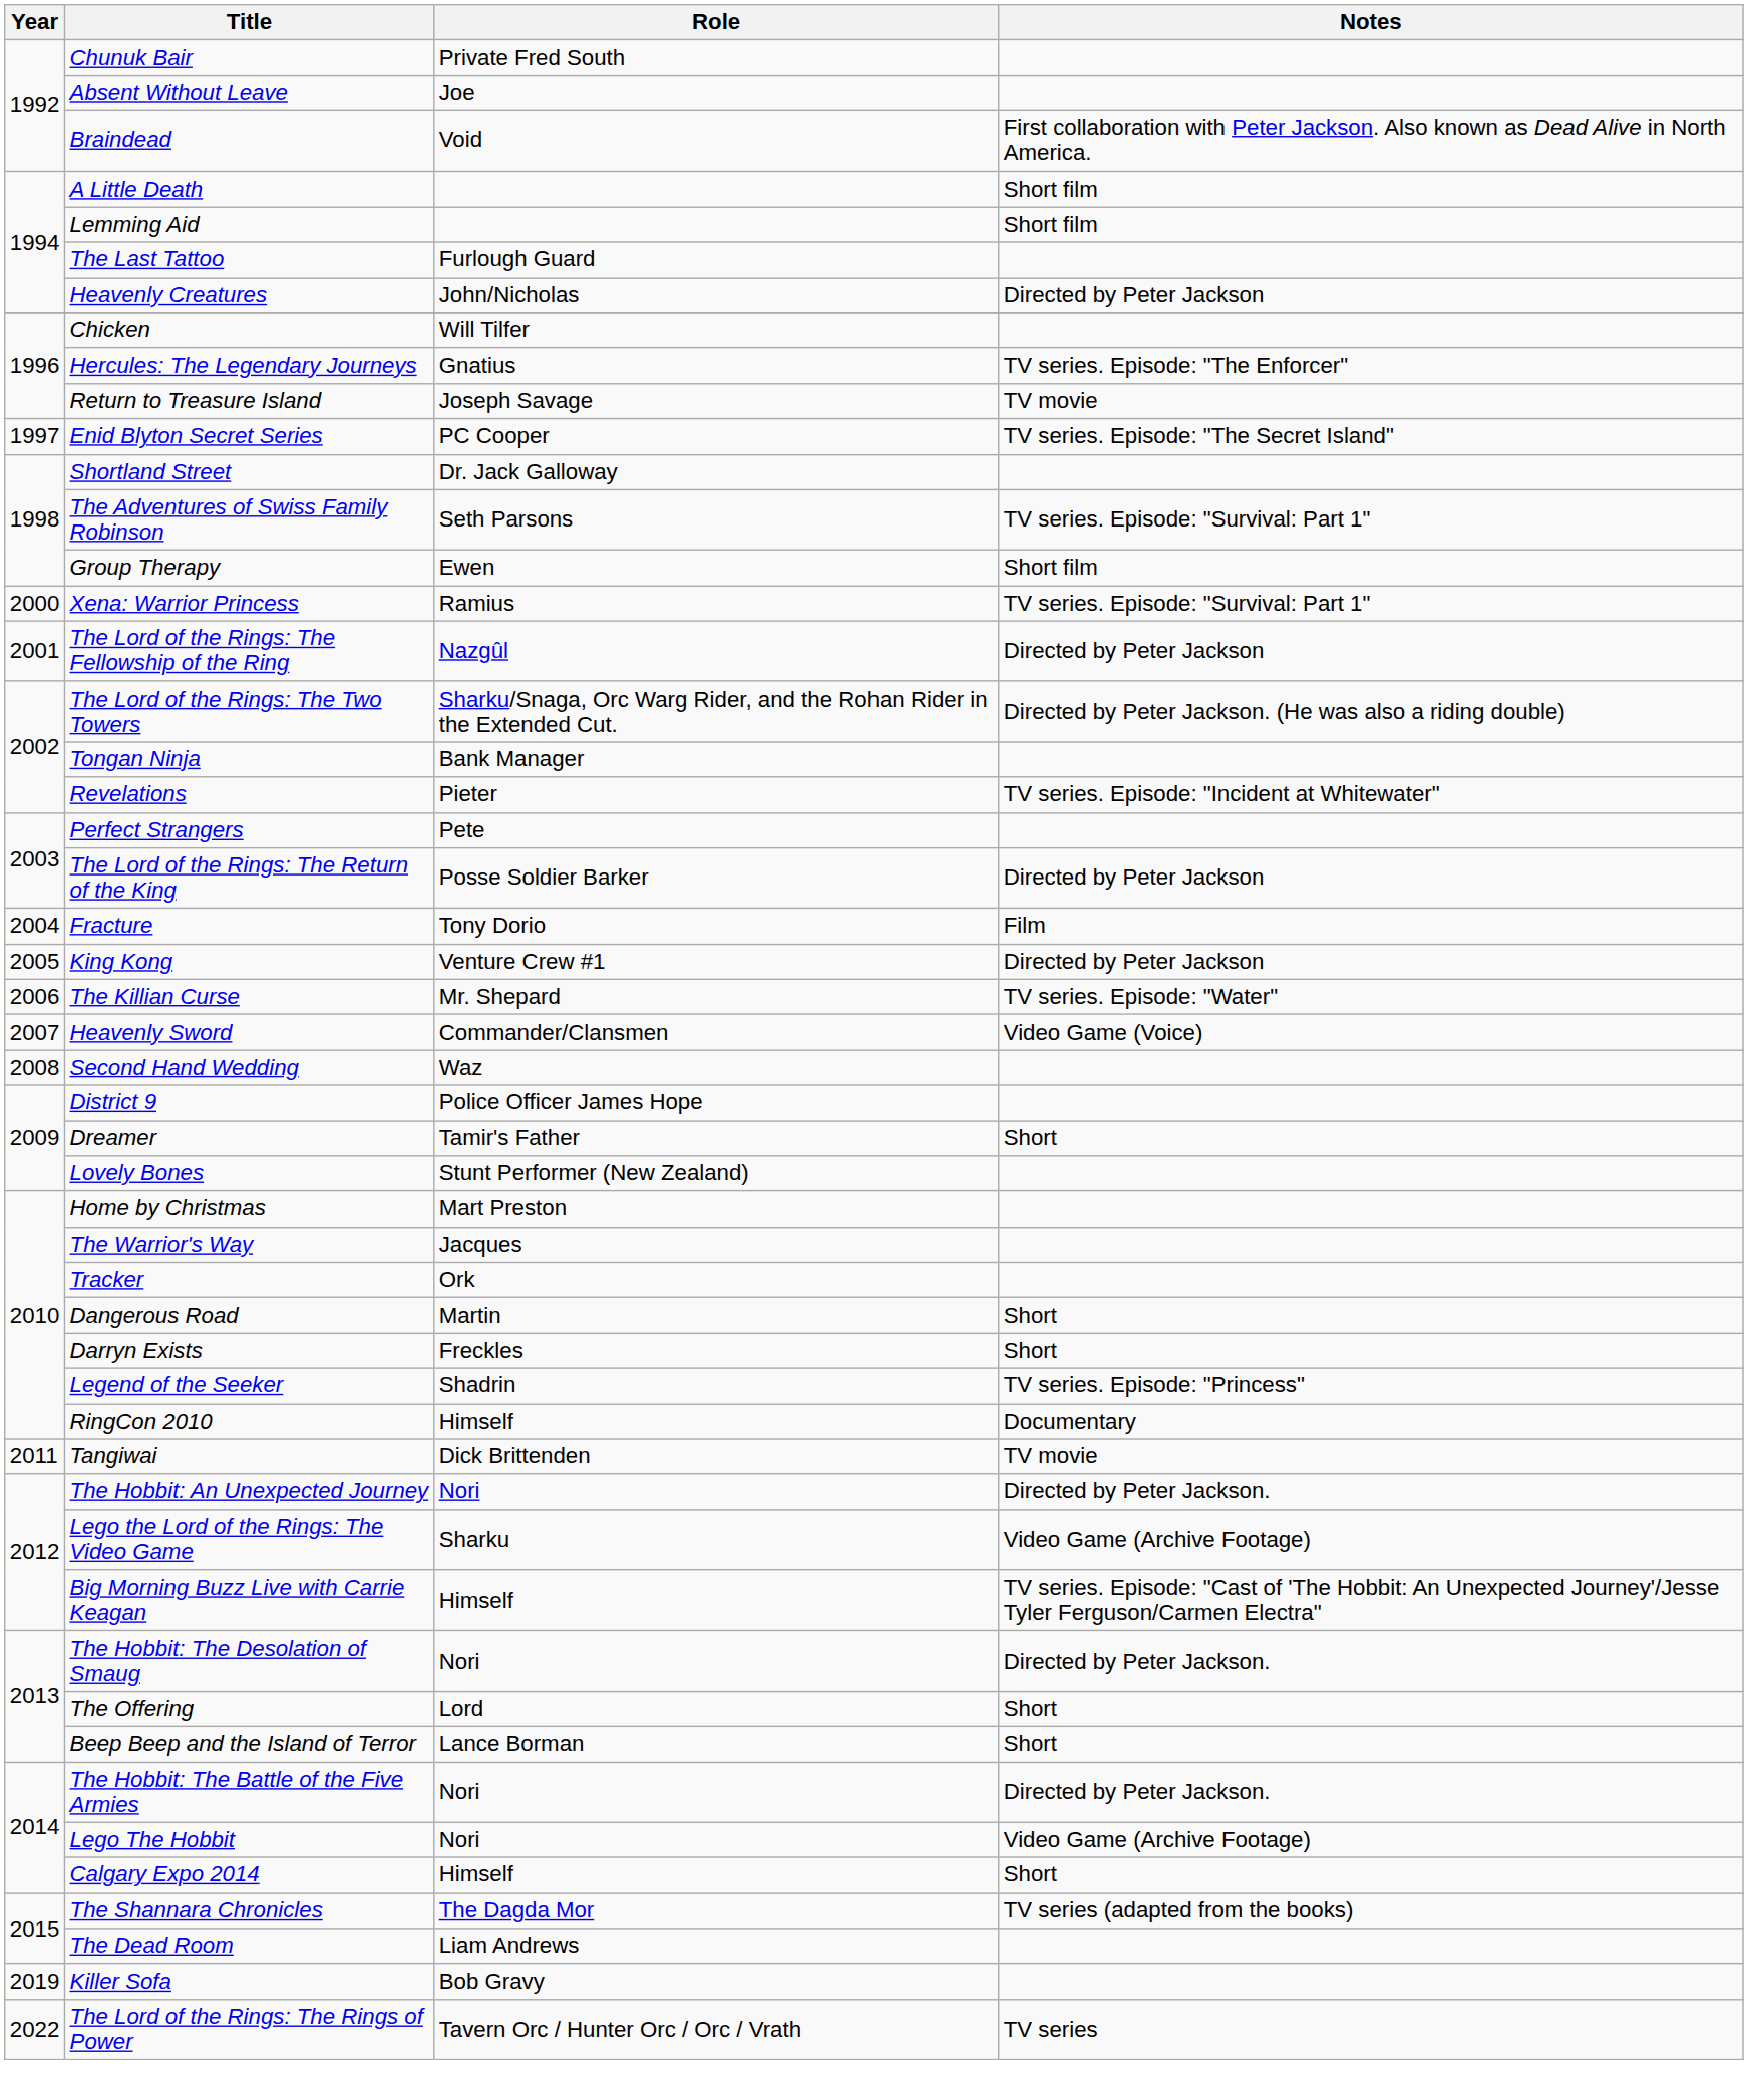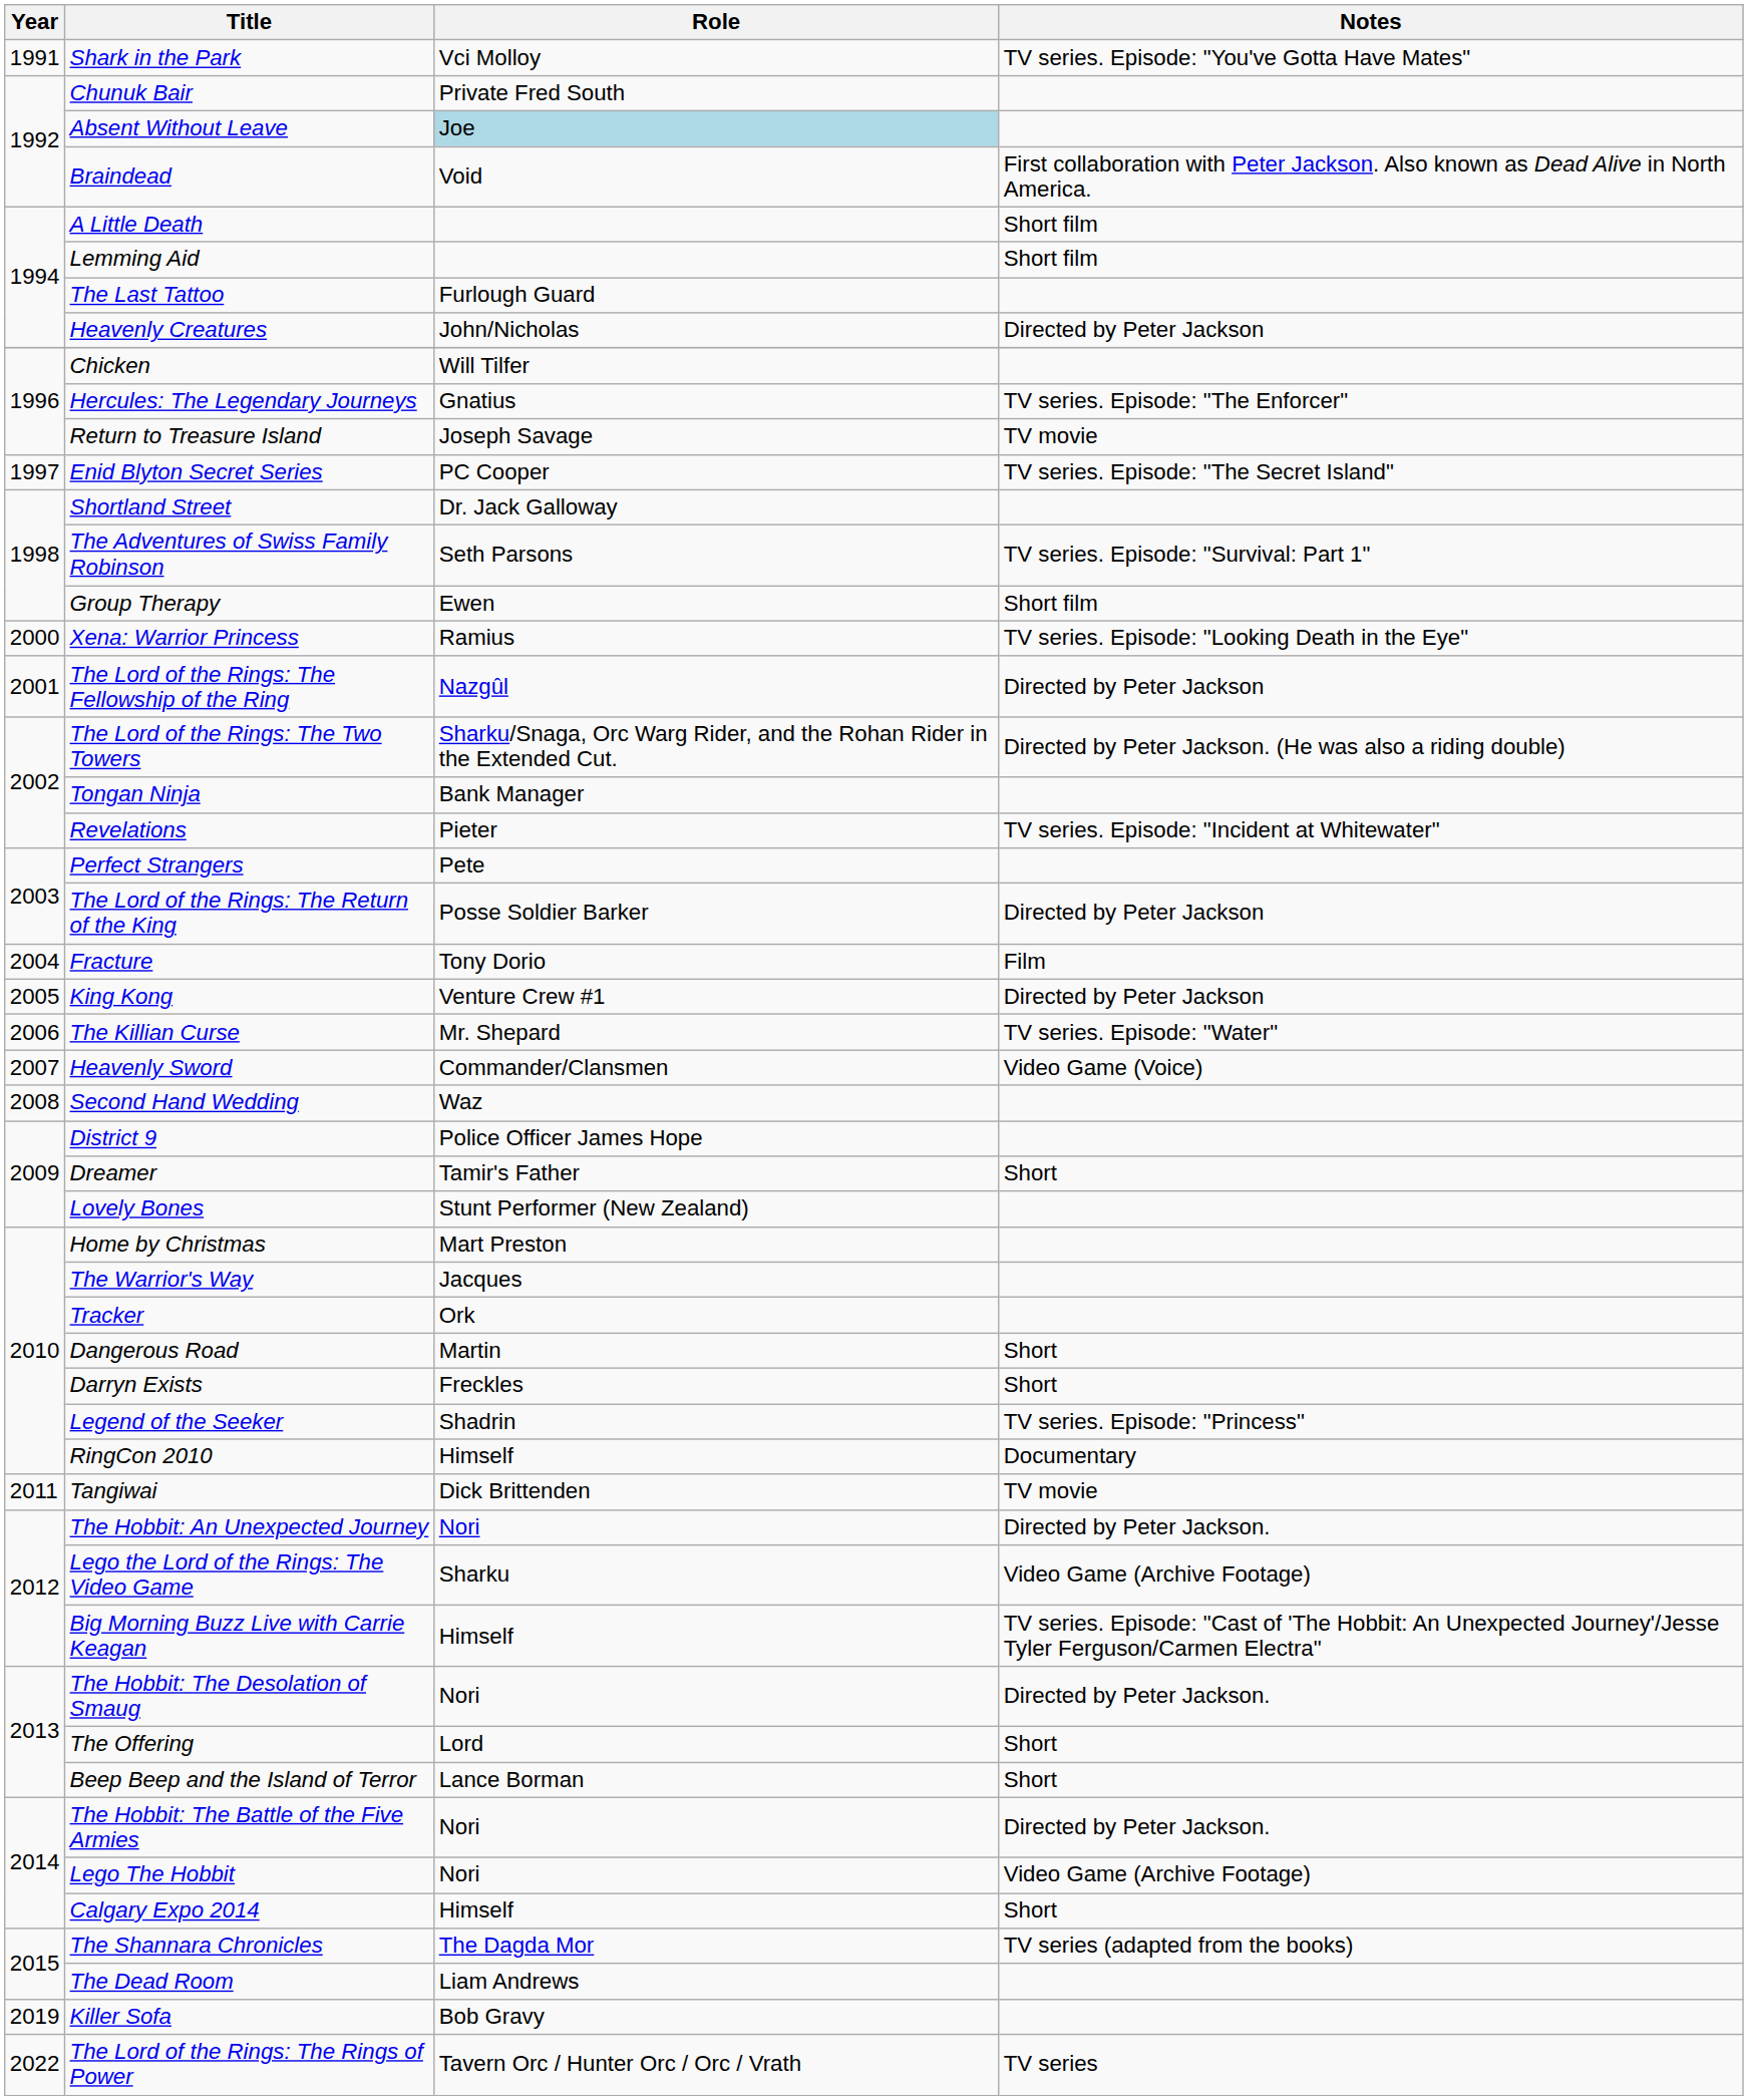 <table class="wikitable">
 <tr>
 <th>Year</th>
 <th>Title</th>
 <th>Role</th>
 <th>Notes</th>
+</tr>
+<tr>
+<td rowspan="1">1991</td>
+<td><em><a href='#'>Shark in the Park</a></em></td>
+<td>Vci Molloy</td>
+<td>TV series. Episode: "You've Gotta Have Mates"</td>
 </tr>
 <tr>
 <td rowspan="3">1992</td>
 <td><em><a href='#'>Chunuk Bair</a></em></td>
 <td>Private Fred South</td>
 <td></td>
 </tr>
 <tr>
 <td><em><a href='#'>Absent Without Leave</a></em></td>
-<td>Joe</td>
+<td style="background: lightblue;">Joe</td>
 <td></td>
 </tr>
 <tr>
 <td><em><a href='#'>Braindead</a></em></td>
 <td>Void</td>
 <td>First collaboration with <a href='#'>Peter Jackson</a>. Also known as <em>Dead Alive</em> in North America.</td>
 </tr>
 <tr>
 <td rowspan="4">1994</td>
 <td><em><a href='#'>A Little Death</a></em></td>
 <td></td>
 <td>Short film</td>
 </tr>
 <tr>
 <td><em>Lemming Aid</em></td>
 <td></td>
 <td>Short film</td>
 </tr>
 <tr>
 <td><em><a href='#'>The Last Tattoo</a></em></td>
 <td>Furlough Guard</td>
 <td></td>
 </tr>
 <tr>
 <td><em><a href='#'>Heavenly Creatures</a></em></td>
 <td>John/Nicholas</td>
 <td>Directed by Peter Jackson</td>
 </tr>
 <tr>
 </tr>
 <tr>
 <td rowspan="3">1996</td>
 <td><em>Chicken</em></td>
 <td>Will Tilfer</td>
 <td></td>
 </tr>
 <tr>
 <td><em><a href='#'>Hercules: The Legendary Journeys</a></em></td>
 <td>Gnatius</td>
 <td>TV series. Episode: "The Enforcer"</td>
 </tr>
 <tr>
 <td><em>Return to Treasure Island</em></td>
 <td>Joseph Savage</td>
 <td>TV movie</td>
 </tr>
 <tr>
 <td rowspan="1">1997</td>
 <td><em><a href='#'>Enid Blyton Secret Series</a></em></td>
 <td>PC Cooper</td>
 <td>TV series. Episode: "The Secret Island"</td>
 </tr>
 <tr>
 <td rowspan="3">1998</td>
 <td><em><a href='#'>Shortland Street</a></em></td>
 <td>Dr. Jack Galloway</td>
 <td></td>
 </tr>
 <tr>
 <td><em><a href='#'>The Adventures of Swiss Family Robinson</a></em></td>
 <td>Seth Parsons</td>
 <td>TV series. Episode: "Survival: Part 1"</td>
 </tr>
 <tr>
 <td><em>Group Therapy</em></td>
 <td>Ewen</td>
 <td>Short film</td>
 </tr>
 <tr>
 <td rowspan="1">2000</td>
 <td><em><a href='#'>Xena: Warrior Princess</a></em></td>
 <td>Ramius</td>
-<td>TV series. Episode: "Survival: Part 1"</td>
+<td>TV series. Episode: "Looking Death in the Eye"</td>
 </tr>
 <tr>
 <td rowspan="1">2001</td>
 <td><em><a href='#'>The Lord of the Rings: The Fellowship of the Ring</a></em></td>
 <td><a href='#'>Nazgûl</a></td>
 <td>Directed by Peter Jackson</td>
 </tr>
 <tr>
 <td rowspan="3">2002</td>
 <td><em><a href='#'>The Lord of the Rings: The Two Towers</a></em></td>
 <td><a href='#'>Sharku</a>/Snaga, Orc Warg Rider, and the Rohan Rider in the Extended Cut.</td>
 <td>Directed by Peter Jackson. (He was also a riding double)</td>
 </tr>
 <tr>
 <td><em><a href='#'>Tongan Ninja</a></em></td>
 <td>Bank Manager</td>
 <td></td>
 </tr>
 <tr>
 <td><em><a href='#'>Revelations</a></em></td>
 <td>Pieter</td>
 <td>TV series. Episode: "Incident at Whitewater"</td>
 </tr>
 <tr>
 <td rowspan="2">2003</td>
 <td><em><a href='#'>Perfect Strangers</a></em></td>
 <td>Pete</td>
 <td></td>
 </tr>
 <tr>
 <td><em><a href='#'>The Lord of the Rings: The Return of the King</a></em></td>
 <td>Posse Soldier Barker</td>
 <td>Directed by Peter Jackson</td>
 </tr>
 <tr>
 <td rowspan="1">2004</td>
 <td><em><a href='#'>Fracture</a></em></td>
 <td>Tony Dorio</td>
 <td>Film</td>
 </tr>
 <tr>
 <td rowspan="1">2005</td>
 <td><em><a href='#'>King Kong</a></em></td>
 <td>Venture Crew #1</td>
 <td>Directed by Peter Jackson</td>
 </tr>
 <tr>
 <td rowspan="1">2006</td>
 <td><em><a href='#'>The Killian Curse</a></em></td>
 <td>Mr. Shepard</td>
 <td>TV series. Episode: "Water"</td>
 </tr>
 <tr>
 <td rowspan="1">2007</td>
 <td><em><a href='#'>Heavenly Sword</a></em></td>
 <td>Commander/Clansmen</td>
 <td>Video Game (Voice)</td>
 </tr>
 <tr>
 <td rowspan="1">2008</td>
 <td><em><a href='#'>Second Hand Wedding</a></em></td>
 <td>Waz</td>
 <td></td>
 </tr>
 <tr>
 <td rowspan="3">2009</td>
 <td><em><a href='#'>District 9</a></em></td>
 <td>Police Officer James Hope</td>
 <td></td>
 </tr>
 <tr>
 <td><em>Dreamer</em></td>
 <td>Tamir's Father</td>
 <td>Short</td>
 </tr>
 <tr>
 <td><em><a href='#'>Lovely Bones</a></em></td>
 <td>Stunt Performer (New Zealand)</td>
 <td></td>
 </tr>
 <tr>
 <td rowspan="7">2010</td>
 <td><em>Home by Christmas</em></td>
 <td>Mart Preston</td>
 <td></td>
 </tr>
 <tr>
 <td><em><a href='#'>The Warrior's Way</a></em></td>
 <td>Jacques</td>
 <td></td>
 </tr>
 <tr>
 <td><em><a href='#'>Tracker</a></em></td>
 <td>Ork</td>
 <td></td>
 </tr>
 <tr>
 <td><em>Dangerous Road</em></td>
 <td>Martin</td>
 <td>Short</td>
 </tr>
 <tr>
 <td><em>Darryn Exists</em></td>
 <td>Freckles</td>
 <td>Short</td>
 </tr>
 <tr>
 <td><em><a href='#'>Legend of the Seeker</a></em></td>
 <td>Shadrin</td>
 <td>TV series. Episode: "Princess"</td>
 </tr>
 <tr>
 <td><em>RingCon 2010</em></td>
 <td>Himself</td>
 <td>Documentary</td>
 </tr>
 <tr>
 <td rowspan="1">2011</td>
 <td><em>Tangiwai</em></td>
 <td>Dick Brittenden</td>
 <td>TV movie</td>
 </tr>
 <tr>
 <td rowspan="3">2012</td>
 <td><em><a href='#'>The Hobbit: An Unexpected Journey</a></em></td>
 <td><a href='#'>Nori</a></td>
 <td>Directed by Peter Jackson.</td>
 </tr>
 <tr>
 <td><em><a href='#'>Lego the Lord of the Rings: The Video Game</a></em></td>
 <td>Sharku</td>
 <td>Video Game (Archive Footage)</td>
 </tr>
 <tr>
 <td><em><a href='#'>Big Morning Buzz Live with Carrie Keagan</a></em></td>
 <td>Himself</td>
 <td>TV series. Episode: "Cast of 'The Hobbit: An Unexpected Journey'/Jesse Tyler Ferguson/Carmen Electra"</td>
 </tr>
 <tr>
 <td rowspan="3">2013</td>
 <td><em><a href='#'>The Hobbit: The Desolation of Smaug</a></em></td>
 <td>Nori</td>
 <td>Directed by Peter Jackson.</td>
 </tr>
 <tr>
 <td><em>The Offering</em></td>
 <td>Lord</td>
 <td>Short</td>
 </tr>
 <tr>
 <td><em>Beep Beep and the Island of Terror</em></td>
 <td>Lance Borman</td>
 <td>Short</td>
 </tr>
 <tr>
 <td rowspan="3">2014</td>
 <td><em><a href='#'>The Hobbit: The Battle of the Five Armies</a></em></td>
 <td>Nori</td>
 <td>Directed by Peter Jackson.</td>
 </tr>
 <tr>
 <td><em><a href='#'>Lego The Hobbit</a></em></td>
 <td>Nori</td>
 <td>Video Game (Archive Footage)</td>
 </tr>
 <tr>
 <td><em><a href='#'>Calgary Expo 2014</a></em></td>
 <td>Himself</td>
 <td>Short</td>
 </tr>
 <tr>
 <td rowspan="2">2015</td>
 <td><em><a href='#'>The Shannara Chronicles</a></em></td>
 <td><a href='#'>The Dagda Mor</a></td>
 <td>TV series (adapted from the books)</td>
 </tr>
 <tr>
 <td><em><a href='#'>The Dead Room</a></em></td>
 <td>Liam Andrews</td>
 <td></td>
 </tr>
 <tr>
 <td>2019</td>
 <td><em><a href='#'>Killer Sofa</a></em></td>
 <td>Bob Gravy</td>
 <td></td>
 </tr>
 <tr>
 <td>2022</td>
 <td><em><a href='#'>The Lord of the Rings: The Rings of Power</a></em></td>
 <td>Tavern Orc / Hunter Orc / Orc / Vrath</td>
 <td>TV series</td>
 </tr>
 </table>
